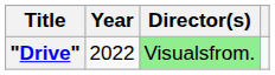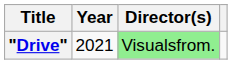 <table class="wikitable plainrowheaders" style="text-align:center; table-layout:fixed; margin-right:0">
 <tr>
 <th scope="col">Title</th>
 <th scope="col">Year</th>
 <th scope="col">Director(s)</th>
 <th scope="col"></th>
 </tr>
 <tr>
 <th scope="row">"<a href='#'>Drive</a>"</th>
-<td>2022</td>
+<td>2021</td>
 <td style="background: lightgreen;">Visualsfrom.</td>
 <td></td>
 </tr>
 </table>
